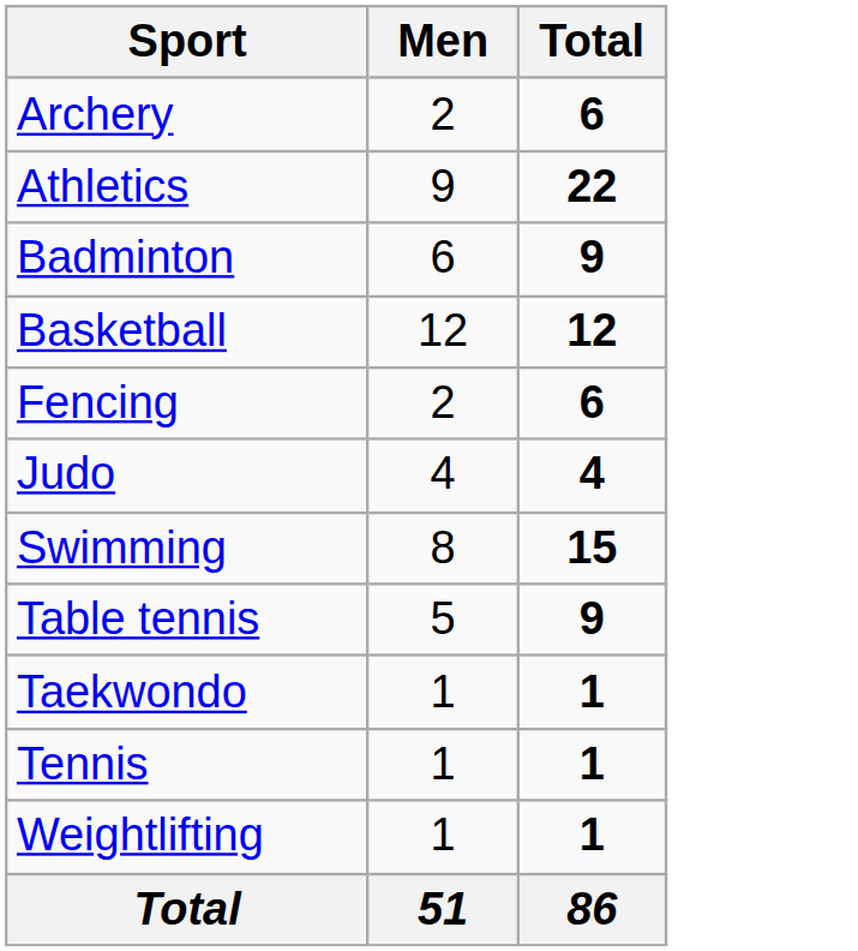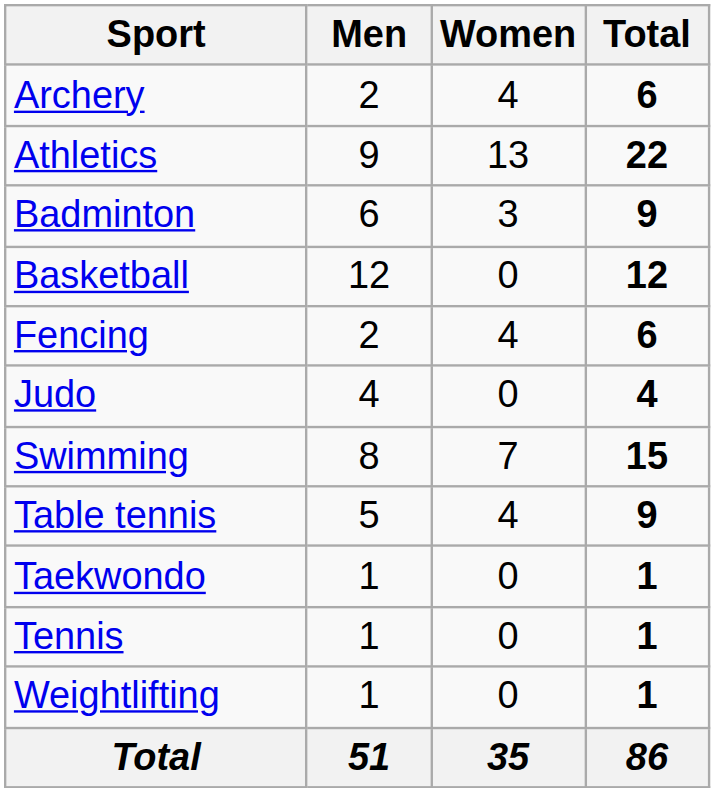 <table class="wikitable" style="text-align:center;">
 <tr>
 <th width=120>Sport</th>
 <th width=45>Men</th>
+<th width=45>Women</th>
 <th width=45>Total</th>
 </tr>
 <tr>
 <td align=left><a href='#'>Archery</a></td>
 <td>2</td>
+<td>4</td>
 <td><strong>6</strong></td>
 </tr>
 <tr>
 <td align=left><a href='#'>Athletics</a></td>
 <td>9</td>
+<td>13</td>
 <td><strong>22</strong></td>
 </tr>
 <tr>
 <td align=left><a href='#'>Badminton</a></td>
 <td>6</td>
+<td>3</td>
 <td><strong>9</strong></td>
 </tr>
 <tr>
 <td align=left><a href='#'>Basketball</a></td>
 <td>12</td>
+<td>0</td>
 <td><strong>12</strong></td>
 </tr>
 <tr>
 <td align=left><a href='#'>Fencing</a></td>
 <td>2</td>
+<td>4</td>
 <td><strong>6</strong></td>
 </tr>
 <tr>
 <td align=left><a href='#'>Judo</a></td>
 <td>4</td>
+<td>0</td>
 <td><strong>4</strong></td>
 </tr>
 <tr>
 <td align=left><a href='#'>Swimming</a></td>
 <td>8</td>
+<td>7</td>
 <td><strong>15</strong></td>
 </tr>
 <tr>
 <td align=left><a href='#'>Table tennis</a></td>
 <td>5</td>
+<td>4</td>
 <td><strong>9</strong></td>
 </tr>
 <tr>
 <td align=left><a href='#'>Taekwondo</a></td>
 <td>1</td>
+<td>0</td>
 <td><strong>1</strong></td>
 </tr>
 <tr>
 <td align=left><a href='#'>Tennis</a></td>
 <td>1</td>
+<td>0</td>
 <td><strong>1</strong></td>
 </tr>
 <tr>
 <td align=left><a href='#'>Weightlifting</a></td>
 <td>1</td>
+<td>0</td>
 <td><strong>1</strong></td>
 </tr>
 <tr>
 <th><em>Total</em></th>
 <th><em>51</em></th>
+<th><em>35</em></th>
 <th><em>86</em></th>
 </tr>
 </table>
